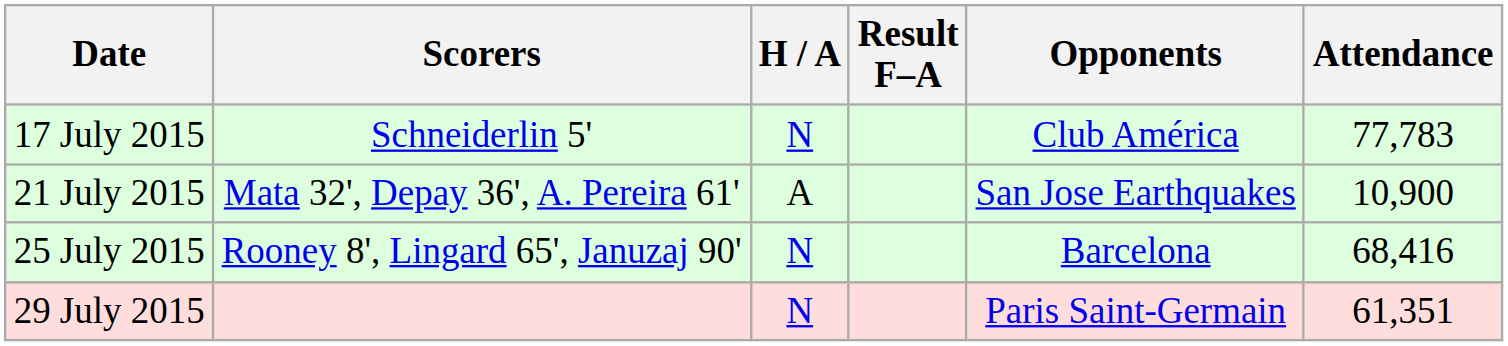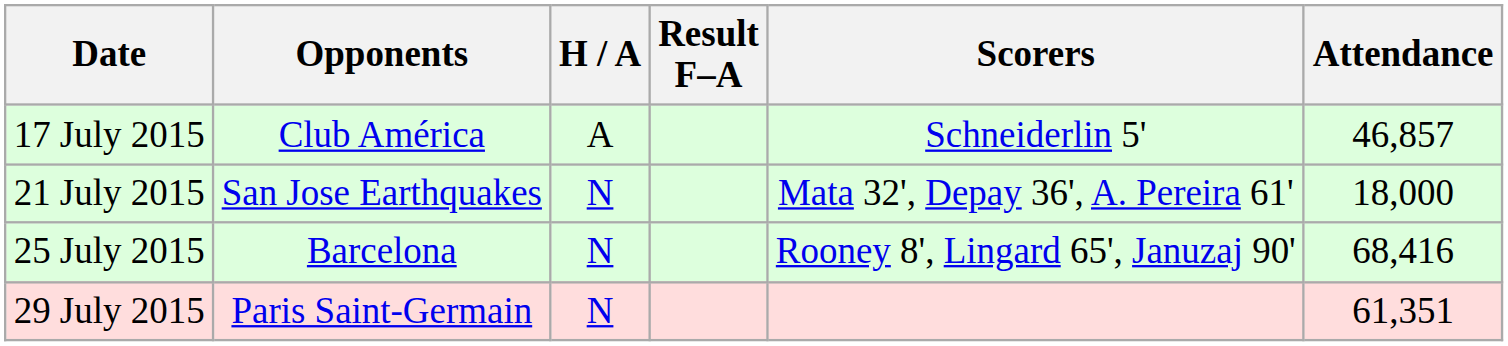 <table class="wikitable" style="text-align:center">
 <tr>
 <th>Date</th>
-<th>Scorers</th>
+<th>Opponents</th>
 <th>H / A</th>
 <th>Result<br>F–A</th>
-<th>Opponents</th>
+<th>Scorers</th>
 <th>Attendance</th>
 </tr>
 <tr bgcolor=#ddffdd>
 <td>17 July 2015</td>
+<td><a href='#'>Club América</a></td>
+<td>A</td>
+<td></td>
 <td><a href='#'>Schneiderlin</a> 5'</td>
-<td><a href='#'>N</a></td>
-<td></td>
-<td><a href='#'>Club América</a></td>
-<td>77,783</td>
+<td>46,857</td>
 </tr>
 <tr bgcolor=#ddffdd>
 <td>21 July 2015</td>
+<td><a href='#'>San Jose Earthquakes</a></td>
+<td><a href='#'>N</a></td>
+<td></td>
 <td><a href='#'>Mata</a> 32', <a href='#'>Depay</a> 36', <a href='#'>A. Pereira</a> 61'</td>
-<td>A</td>
-<td></td>
-<td><a href='#'>San Jose Earthquakes</a></td>
-<td>10,900</td>
+<td>18,000</td>
 </tr>
 <tr bgcolor=#ddffdd>
 <td>25 July 2015</td>
-<td><a href='#'>Rooney</a> 8', <a href='#'>Lingard</a> 65', <a href='#'>Januzaj</a> 90'</td>
+<td><a href='#'>Barcelona</a></td>
 <td><a href='#'>N</a></td>
 <td></td>
-<td><a href='#'>Barcelona</a></td>
+<td><a href='#'>Rooney</a> 8', <a href='#'>Lingard</a> 65', <a href='#'>Januzaj</a> 90'</td>
 <td>68,416</td>
 </tr>
 <tr bgcolor=#ffdddd>
 <td>29 July 2015</td>
-<td></td>
+<td><a href='#'>Paris Saint-Germain</a></td>
 <td><a href='#'>N</a></td>
 <td></td>
-<td><a href='#'>Paris Saint-Germain</a></td>
+<td></td>
 <td>61,351</td>
 </tr>
 </table>
